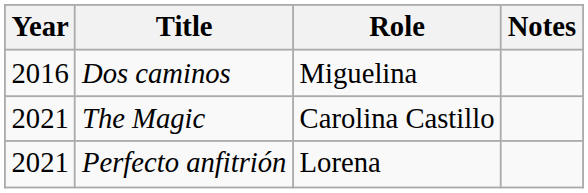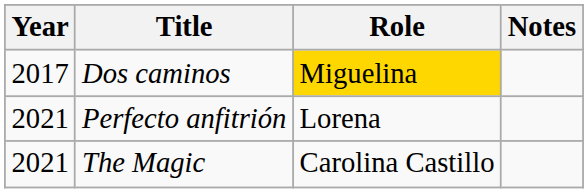 <table class="wikitable sortable">
 <tr>
 <th>Year</th>
 <th>Title</th>
 <th>Role</th>
 <th class="unsortable">Notes</th>
 </tr>
 <tr>
-<td>2016</td>
+<td>2017</td>
 <td><em>Dos caminos</em></td>
-<td>Miguelina</td>
+<td style="background: gold;">Miguelina</td>
+<td></td>
+</tr>
+<tr>
+<td>2021</td>
+<td><em>Perfecto anfitrión</em></td>
+<td>Lorena</td>
 <td></td>
 </tr>
 <tr>
 <td>2021</td>
 <td><em>The Magic</em></td>
 <td>Carolina Castillo</td>
 <td></td>
 </tr>
-<tr>
-<td>2021</td>
-<td><em>Perfecto anfitrión</em></td>
-<td>Lorena</td>
-<td></td>
-</tr>
 </table>
